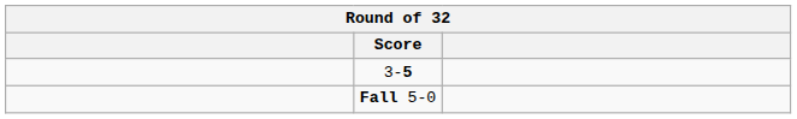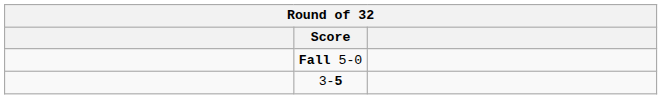 <table class="wikitable" style="text-align: center; font-size:90% ">
 <tr>
 <th colspan=3>Round of 32</th>
 </tr>
 <tr>
 <th align="right" width="250"></th>
 <th width="60">Score</th>
 <th align="left" width="250"></th>
 </tr>
 <tr>
+<td align=left><strong></strong></td>
+<td align=center><strong>Fall</strong> 5-0</td>
+<td align=left></td>
+</tr>
+<tr>
 <td align=left></td>
 <td align=center>3-<strong>5</strong></td>
 <td align=left><strong></strong></td>
 </tr>
-<tr>
-<td align=left><strong></strong></td>
-<td align=center><strong>Fall</strong> 5-0</td>
-<td align=left></td>
-</tr>
 </table>
